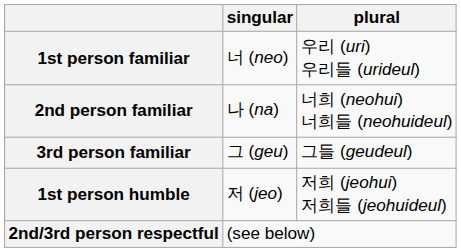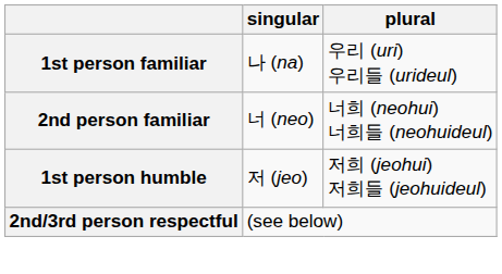 <table class=wikitable>
 <tr>
 <th></th>
 <th>singular</th>
 <th>plural</th>
 </tr>
 <tr>
 <th>1st person familiar</th>
-<td>너 (<em>neo</em>)</td>
+<td>나 (<em>na</em>)</td>
 <td>우리 (<em>uri</em>)<br> 우리들 (<em>urideul</em>)</td>
 </tr>
 <tr>
 <th>2nd person familiar</th>
-<td>나 (<em>na</em>)</td>
+<td>너 (<em>neo</em>)</td>
 <td>너희 (<em>neohui</em>)<br> 너희들 (<em>neohuideul</em>)</td>
-</tr>
-<tr>
-<th>3rd person familiar</th>
-<td>그 (<em>geu</em>)</td>
-<td>그들 (<em>geudeul</em>)</td>
 </tr>
 <tr>
 <th>1st person humble</th>
 <td>저 (<em>jeo</em>)</td>
 <td>저희 (<em>jeohui</em>)<br> 저희들 (<em>jeohuideul</em>)</td>
 </tr>
 <tr>
 <th>2nd/3rd person respectful</th>
 <td colspan=2>(see below)</td>
 </tr>
 </table>
